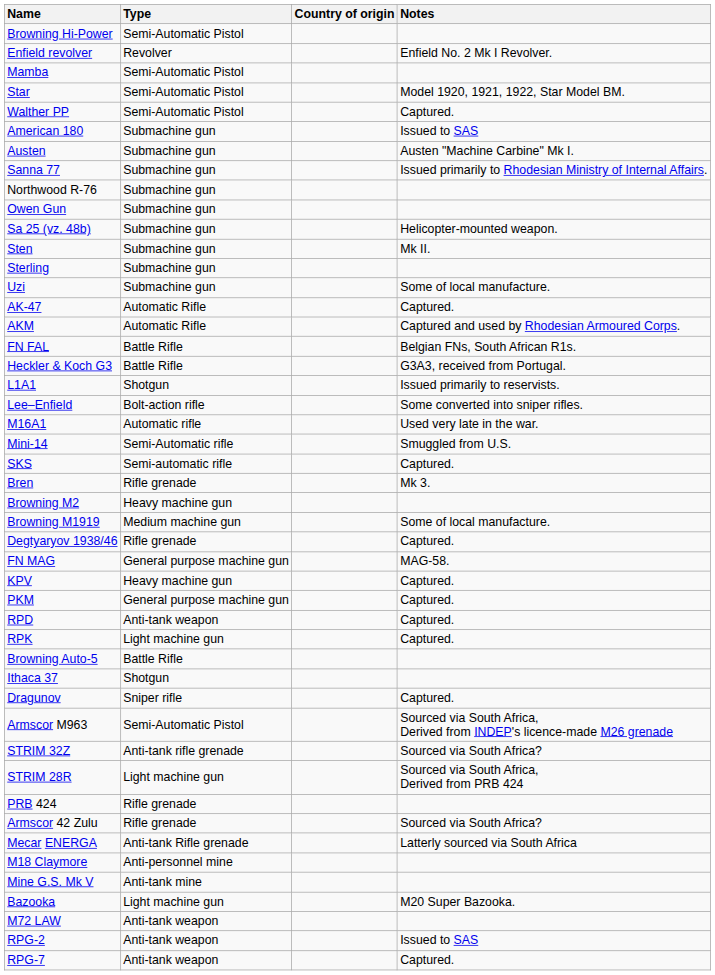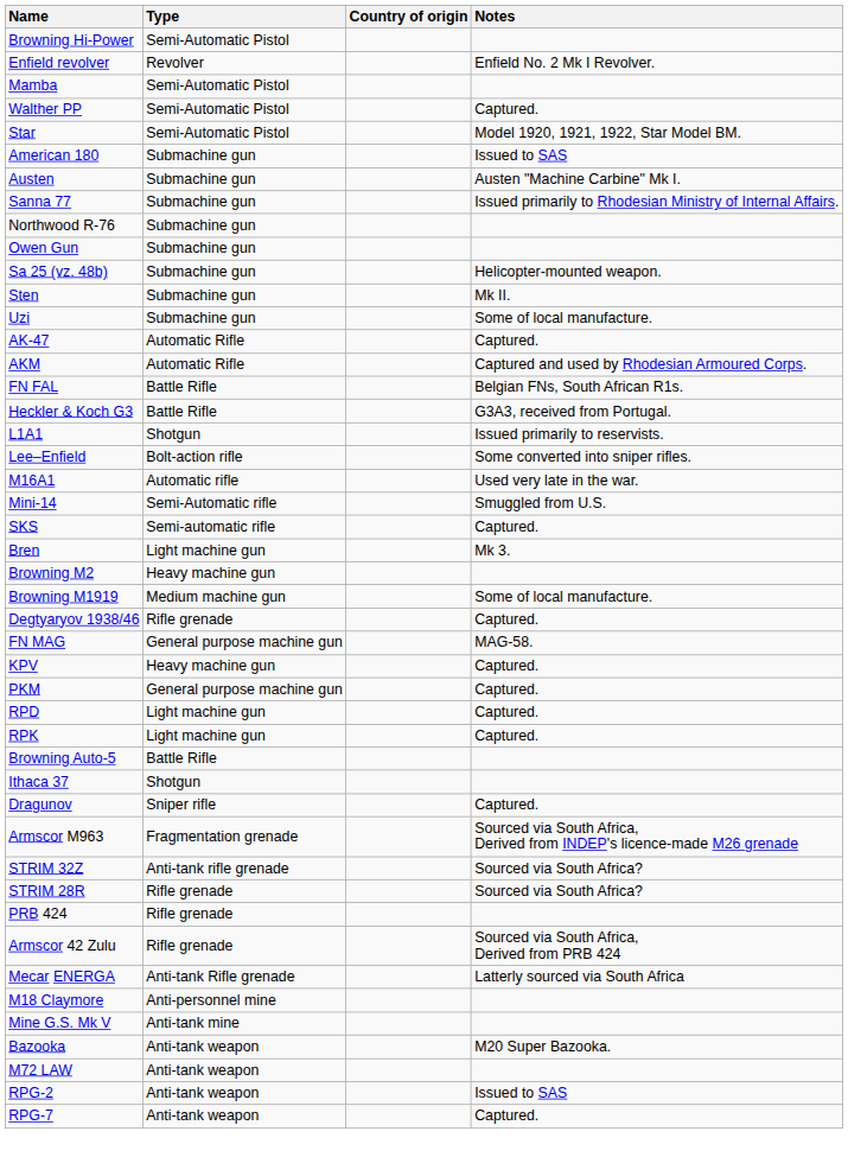 <table class="wikitable sortable" style="margin:left;">
 <tr>
 <th style="text-align: left;">Name</th>
 <th style="text-align: left;">Type</th>
 <th style="text-align: left;">Country of origin</th>
 <th style="text-align: left;">Notes</th>
 </tr>
 <tr>
 <td><a href='#'>Browning Hi-Power</a></td>
 <td>Semi-Automatic Pistol</td>
 <td></td>
 <td></td>
 </tr>
 <tr>
 <td><a href='#'>Enfield revolver</a></td>
 <td>Revolver</td>
 <td></td>
 <td>Enfield No. 2 Mk I Revolver.</td>
 </tr>
 <tr>
 <td><a href='#'>Mamba</a></td>
 <td>Semi-Automatic Pistol</td>
 <td></td>
 <td></td>
 </tr>
 <tr>
+<td><a href='#'>Walther PP</a></td>
+<td>Semi-Automatic Pistol</td>
+<td></td>
+<td>Captured.</td>
+</tr>
+<tr>
 <td><a href='#'>Star</a></td>
 <td>Semi-Automatic Pistol</td>
 <td></td>
 <td>Model 1920, 1921, 1922, Star Model BM.</td>
-</tr>
-<tr>
-<td><a href='#'>Walther PP</a></td>
-<td>Semi-Automatic Pistol</td>
-<td></td>
-<td>Captured.</td>
 </tr>
 <tr>
 <td><a href='#'>American 180</a></td>
 <td>Submachine gun</td>
 <td></td>
 <td>Issued to <a href='#'>SAS</a></td>
 </tr>
 <tr>
 <td><a href='#'>Austen</a></td>
 <td>Submachine gun</td>
 <td></td>
 <td>Austen "Machine Carbine" Mk I.</td>
 </tr>
 <tr>
 <td><a href='#'>Sanna 77</a></td>
 <td>Submachine gun</td>
 <td></td>
 <td>Issued primarily to <a href='#'>Rhodesian Ministry of Internal Affairs</a>.</td>
 </tr>
 <tr>
 <td>Northwood R-76</td>
 <td>Submachine gun</td>
 <td></td>
 <td></td>
 </tr>
 <tr>
 <td><a href='#'>Owen Gun</a></td>
 <td>Submachine gun</td>
 <td></td>
 <td></td>
 </tr>
 <tr>
 <td><a href='#'>Sa 25 (vz. 48b)</a></td>
 <td>Submachine gun</td>
 <td></td>
 <td>Helicopter-mounted weapon.</td>
 </tr>
 <tr>
 <td><a href='#'>Sten</a></td>
 <td>Submachine gun</td>
 <td></td>
 <td>Mk II.</td>
-</tr>
-<tr>
-<td><a href='#'>Sterling</a></td>
-<td>Submachine gun</td>
-<td></td>
-<td></td>
 </tr>
 <tr>
 <td><a href='#'>Uzi</a></td>
 <td>Submachine gun</td>
 <td></td>
 <td>Some of local manufacture.</td>
 </tr>
 <tr>
 <td><a href='#'>AK-47</a></td>
 <td>Automatic Rifle</td>
 <td></td>
 <td>Captured.</td>
 </tr>
 <tr>
 <td><a href='#'>AKM</a></td>
 <td>Automatic Rifle</td>
 <td></td>
 <td>Captured and used by <a href='#'>Rhodesian Armoured Corps</a>.</td>
 </tr>
 <tr>
 <td><a href='#'>FN FAL</a></td>
 <td>Battle Rifle</td>
 <td></td>
 <td>Belgian FNs, South African R1s.</td>
 </tr>
 <tr>
 <td><a href='#'>Heckler & Koch G3</a></td>
 <td>Battle Rifle</td>
 <td></td>
 <td>G3A3, received from Portugal.</td>
 </tr>
 <tr>
 <td><a href='#'>L1A1</a></td>
 <td>Shotgun</td>
 <td></td>
 <td>Issued primarily to reservists.</td>
 </tr>
 <tr>
 <td><a href='#'>Lee–Enfield</a></td>
 <td>Bolt-action rifle</td>
 <td></td>
 <td>Some converted into sniper rifles.</td>
 </tr>
 <tr>
 <td><a href='#'>M16A1</a></td>
 <td>Automatic rifle</td>
 <td></td>
 <td>Used very late in the war.</td>
 </tr>
 <tr>
 <td><a href='#'>Mini-14</a></td>
 <td>Semi-Automatic rifle</td>
 <td></td>
 <td>Smuggled from U.S.</td>
 </tr>
 <tr>
 <td><a href='#'>SKS</a></td>
 <td>Semi-automatic rifle</td>
 <td></td>
 <td>Captured.</td>
 </tr>
 <tr>
 <td><a href='#'>Bren</a></td>
-<td>Rifle grenade</td>
+<td>Light machine gun</td>
 <td></td>
 <td>Mk 3.</td>
 </tr>
 <tr>
 <td><a href='#'>Browning M2</a></td>
 <td>Heavy machine gun</td>
 <td></td>
 <td></td>
 </tr>
 <tr>
 <td><a href='#'>Browning M1919</a></td>
 <td>Medium machine gun</td>
 <td></td>
 <td>Some of local manufacture.</td>
 </tr>
 <tr>
 <td><a href='#'>Degtyaryov 1938/46</a></td>
 <td>Rifle grenade</td>
 <td></td>
 <td>Captured.</td>
 </tr>
 <tr>
 <td><a href='#'>FN MAG</a></td>
 <td>General purpose machine gun</td>
 <td></td>
 <td>MAG-58.</td>
 </tr>
 <tr>
 <td><a href='#'>KPV</a></td>
 <td>Heavy machine gun</td>
 <td></td>
 <td>Captured.</td>
 </tr>
 <tr>
 <td><a href='#'>PKM</a></td>
 <td>General purpose machine gun</td>
 <td></td>
 <td>Captured.</td>
 </tr>
 <tr>
 <td><a href='#'>RPD</a></td>
-<td>Anti-tank weapon</td>
+<td>Light machine gun</td>
 <td></td>
 <td>Captured.</td>
 </tr>
 <tr>
 <td><a href='#'>RPK</a></td>
 <td>Light machine gun</td>
 <td></td>
 <td>Captured.</td>
 </tr>
 <tr>
 <td><a href='#'>Browning Auto-5</a></td>
 <td>Battle Rifle</td>
 <td></td>
 <td></td>
 </tr>
 <tr>
 <td><a href='#'>Ithaca 37</a></td>
 <td>Shotgun</td>
 <td></td>
 <td></td>
 </tr>
 <tr>
 <td><a href='#'>Dragunov</a></td>
 <td>Sniper rifle</td>
 <td></td>
 <td>Captured.</td>
 </tr>
 <tr>
 <td><a href='#'>Armscor</a> M963</td>
-<td>Semi-Automatic Pistol</td>
+<td>Fragmentation grenade</td>
 <td></td>
 <td>Sourced via South Africa,<br> Derived from <a href='#'>INDEP</a>'s licence-made <a href='#'>M26 grenade</a></td>
 </tr>
 <tr>
 <td><a href='#'>STRIM 32Z</a></td>
 <td>Anti-tank rifle grenade</td>
 <td></td>
 <td>Sourced via South Africa?</td>
 </tr>
 <tr>
 <td><a href='#'>STRIM 28R</a></td>
-<td>Light machine gun</td>
+<td>Rifle grenade</td>
 <td></td>
-<td>Sourced via South Africa,<br> Derived from PRB 424</td>
+<td>Sourced via South Africa?</td>
 </tr>
 <tr>
 <td><a href='#'>PRB</a> 424</td>
 <td>Rifle grenade</td>
 <td></td>
 <td></td>
 </tr>
 <tr>
 <td><a href='#'>Armscor</a> 42 Zulu</td>
 <td>Rifle grenade</td>
 <td></td>
-<td>Sourced via South Africa?</td>
+<td>Sourced via South Africa,<br> Derived from PRB 424</td>
 </tr>
 <tr>
 <td><a href='#'>Mecar</a> <a href='#'>ENERGA</a></td>
 <td>Anti-tank Rifle grenade</td>
 <td></td>
 <td>Latterly sourced via South Africa</td>
 </tr>
 <tr>
 <td><a href='#'>M18 Claymore</a></td>
 <td>Anti-personnel mine</td>
 <td></td>
 <td></td>
 </tr>
 <tr>
 <td><a href='#'>Mine G.S. Mk V</a></td>
 <td>Anti-tank mine</td>
 <td></td>
 <td></td>
 </tr>
 <tr>
 <td><a href='#'>Bazooka</a></td>
-<td>Light machine gun</td>
+<td>Anti-tank weapon</td>
 <td></td>
 <td>M20 Super Bazooka.</td>
 </tr>
 <tr>
 <td><a href='#'>M72 LAW</a></td>
 <td>Anti-tank weapon</td>
 <td></td>
 <td></td>
 </tr>
 <tr>
 <td><a href='#'>RPG-2</a></td>
 <td>Anti-tank weapon</td>
 <td></td>
 <td>Issued to <a href='#'>SAS</a></td>
 </tr>
 <tr>
 <td><a href='#'>RPG-7</a></td>
 <td>Anti-tank weapon</td>
 <td></td>
 <td>Captured.</td>
 </tr>
 </table>
